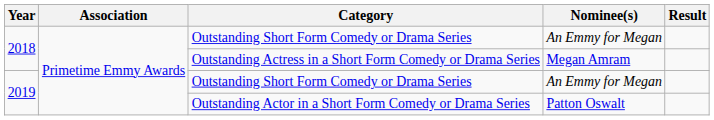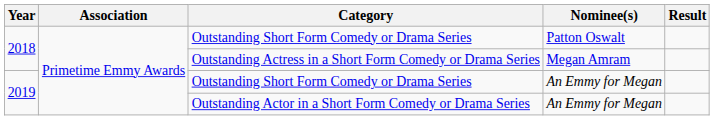 <table class="wikitable sortable">
 <tr>
 <th scope="col">Year</th>
 <th scope="col">Association</th>
 <th scope="col">Category</th>
 <th scope="col">Nominee(s)</th>
 <th scope="col">Result</th>
 </tr>
 <tr>
 <td rowspan="2" align="center"><a href='#'>2018</a></td>
 <td rowspan="4"><a href='#'>Primetime Emmy Awards</a></td>
 <td scope="row"><a href='#'>Outstanding Short Form Comedy or Drama Series</a></td>
-<td><em>An Emmy for Megan</em></td>
+<td><a href='#'>Patton Oswalt</a></td>
 <td></td>
 </tr>
 <tr>
 <td scope="row"><a href='#'>Outstanding Actress in a Short Form Comedy or Drama Series</a></td>
 <td><a href='#'>Megan Amram</a></td>
 <td></td>
 </tr>
 <tr>
 <td rowspan="2" align="center"><a href='#'>2019</a></td>
 <td scope="row"><a href='#'>Outstanding Short Form Comedy or Drama Series</a></td>
 <td><em>An Emmy for Megan</em></td>
 <td></td>
 </tr>
 <tr>
 <td scope="row"><a href='#'>Outstanding Actor in a Short Form Comedy or Drama Series</a></td>
-<td><a href='#'>Patton Oswalt</a></td>
+<td><em>An Emmy for Megan</em></td>
 <td></td>
 </tr>
 </table>
